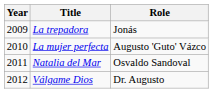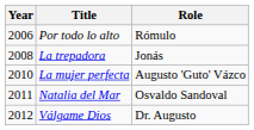 <table class="wikitable sortable">
 <tr>
 <th>Year</th>
 <th>Title</th>
 <th>Role</th>
 </tr>
 <tr>
-<td>2009</td>
+<td>2006</td>
+<td><em>Por todo lo alto</em></td>
+<td>Rómulo</td>
+</tr>
+<tr>
+<td>2008</td>
 <td><em><a href='#'>La trepadora</a></em></td>
 <td>Jonás</td>
 </tr>
 <tr>
 <td>2010</td>
 <td><em><a href='#'>La mujer perfecta</a></em></td>
 <td>Augusto 'Guto' Vázco</td>
 </tr>
 <tr>
 <td>2011</td>
 <td><em><a href='#'>Natalia del Mar</a></em></td>
 <td>Osvaldo Sandoval</td>
 </tr>
 <tr>
 <td>2012</td>
 <td><em><a href='#'>Válgame Dios</a></em></td>
 <td>Dr. Augusto</td>
 </tr>
 </table>
